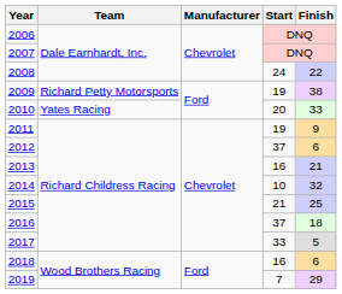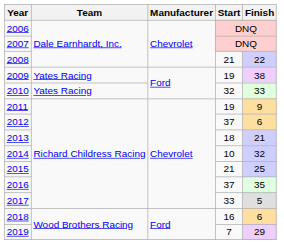 <table class="wikitable" style="font-size: 90%;">
 <tr>
 <th>Year</th>
 <th>Team</th>
 <th>Manufacturer</th>
 <th>Start</th>
 <th>Finish</th>
 </tr>
 <tr>
 <td><a href='#'>2006</a></td>
 <td rowspan=3><a href='#'>Dale Earnhardt, Inc.</a></td>
 <td rowspan=3><a href='#'>Chevrolet</a></td>
 <td align=center style="background:#FFCFCF;" colspan=2>DNQ</td>
 </tr>
 <tr>
 <td><a href='#'>2007</a></td>
 <td align=center style="background:#FFCFCF;" colspan=2>DNQ</td>
 </tr>
 <tr>
 <td><a href='#'>2008</a></td>
-<td align=center>24</td>
+<td align=center>21</td>
 <td align=center style="background:#CFCFFF;">22</td>
 </tr>
 <tr>
 <td><a href='#'>2009</a></td>
-<td><a href='#'>Richard Petty Motorsports</a></td>
+<td><a href='#'>Yates Racing</a></td>
 <td rowspan=2><a href='#'>Ford</a></td>
 <td align=center>19</td>
 <td align=center style="background:#EFCFFF;">38</td>
 </tr>
 <tr>
 <td><a href='#'>2010</a></td>
 <td><a href='#'>Yates Racing</a></td>
-<td align=center>20</td>
+<td align=center>32</td>
 <td align=center style="background:#DFFFDF;">33</td>
 </tr>
 <tr>
 <td><a href='#'>2011</a></td>
 <td rowspan=7><a href='#'>Richard Childress Racing</a></td>
 <td rowspan=7><a href='#'>Chevrolet</a></td>
 <td align=center>19</td>
 <td align=center style="background:#FFDF9F;">9</td>
 </tr>
 <tr>
 <td><a href='#'>2012</a></td>
 <td align=center>37</td>
 <td align=center style="background:#FFDF9F;">6</td>
 </tr>
 <tr>
 <td><a href='#'>2013</a></td>
-<td align=center>16</td>
+<td align=center>18</td>
 <td align=center style="background:#CFCFFF;">21</td>
 </tr>
 <tr>
 <td><a href='#'>2014</a></td>
 <td align=center>10</td>
 <td align=center style="background:#CFCFFF;">32</td>
 </tr>
 <tr>
 <td><a href='#'>2015</a></td>
 <td align=center>21</td>
 <td align=center style="background:#CFCFFF;">25</td>
 </tr>
 <tr>
 <td><a href='#'>2016</a></td>
 <td align=center>37</td>
-<td align=center style="background:#DFFFDF;">18</td>
+<td align=center style="background:#DFFFDF;">35</td>
 </tr>
 <tr>
 <td><a href='#'>2017</a></td>
 <td align=center>33</td>
 <td align=center style="background:#DFDFDF;">5</td>
 </tr>
 <tr>
 <td><a href='#'>2018</a></td>
 <td rowspan=2><a href='#'>Wood Brothers Racing</a></td>
 <td rowspan=2><a href='#'>Ford</a></td>
 <td align=center>16</td>
 <td align=center style="background:#FFDF9F;">6</td>
 </tr>
 <tr>
 <td><a href='#'>2019</a></td>
 <td align=center>7</td>
 <td align=center style="background:#EFCFFF;">29</td>
 </tr>
 </table>
